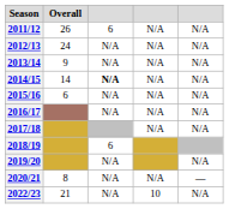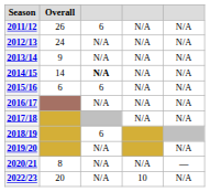 <table class="wikitable plainrowheaders" style="background:#fff; font-size:86%; line-height:16px; border:gray solid 1px; border-collapse:collapse;">
 <tr style="background:#ccc; text-align:center;">
 <th scope="col" style="background:#dcdcdc; width:45px;">Season</th>
 <th scope="col" style="background:#dcdcdc; width:55px;">Overall</th>
 <th scope="col" style="background:#dcdcdc; width:55px;"></th>
 <th scope="col" style="background:#dcdcdc; width:55px;"></th>
 <th scope="col" style="background:#dcdcdc; width:55px;"></th>
 </tr>
 <tr>
 <th scope=row align=center><a href='#'>2011/12</a></th>
 <td align=center>26</td>
 <td align=center>6</td>
 <td align=center>N/A</td>
 <td align=center>N/A</td>
 </tr>
 <tr>
 <th scope=row align=center><a href='#'>2012/13</a></th>
 <td align=center>24</td>
 <td align=center>N/A</td>
 <td align=center>N/A</td>
 <td align=center>N/A</td>
 </tr>
 <tr>
 <th scope=row align=center><a href='#'>2013/14</a></th>
 <td align=center>9</td>
 <td align=center>N/A</td>
 <td align=center>N/A</td>
 <td align=center>N/A</td>
 </tr>
 <tr>
 <th scope=row align=center><a href='#'>2014/15</a></th>
 <td align=center>14</td>
 <td align=center><strong>N/A</strong></td>
 <td align=center>N/A</td>
 <td align=center>N/A</td>
 </tr>
 <tr>
 <th scope=row align=center><a href='#'>2015/16</a></th>
 <td align=center>6</td>
-<td align=center>N/A</td>
+<td align=center>6</td>
 <td align=center>N/A</td>
 <td align=center>N/A</td>
 </tr>
 <tr>
 <th scope=row align=center><a href='#'>2016/17</a></th>
 <td align=center bgcolor=#A57164></td>
 <td align=center>N/A</td>
 <td align=center>N/A</td>
 <td align=center>N/A</td>
 </tr>
 <tr>
 <th scope=row align=center><a href='#'>2017/18</a></th>
 <td align=center bgcolor=#D4AF37></td>
 <td align=center bgcolor=silver></td>
 <td align=center>N/A</td>
 <td align=center>N/A</td>
 </tr>
 <tr>
 <th scope=row align=center><a href='#'>2018/19</a></th>
 <td align=center bgcolor=#D4AF37></td>
 <td align=center>6</td>
 <td align=center bgcolor=#D4AF37></td>
 <td align=center bgcolor=silver></td>
 </tr>
 <tr>
 <th scope=row align=center><a href='#'>2019/20</a></th>
 <td align=center bgcolor=#D4AF37></td>
 <td align=center>N/A</td>
 <td align=center bgcolor=#D4AF37></td>
 <td align=center>N/A</td>
 </tr>
 <tr>
 <th scope=row align=center><a href='#'>2020/21</a></th>
 <td align=center>8</td>
 <td align=center>N/A</td>
 <td align=center>N/A</td>
 <td align=center>—</td>
 </tr>
 <tr>
 <th scope=row align=center><a href='#'>2022/23</a></th>
-<td align=center>21</td>
+<td align=center>20</td>
 <td align=center>N/A</td>
 <td align=center>10</td>
 <td align=center>N/A</td>
 </tr>
 </table>
